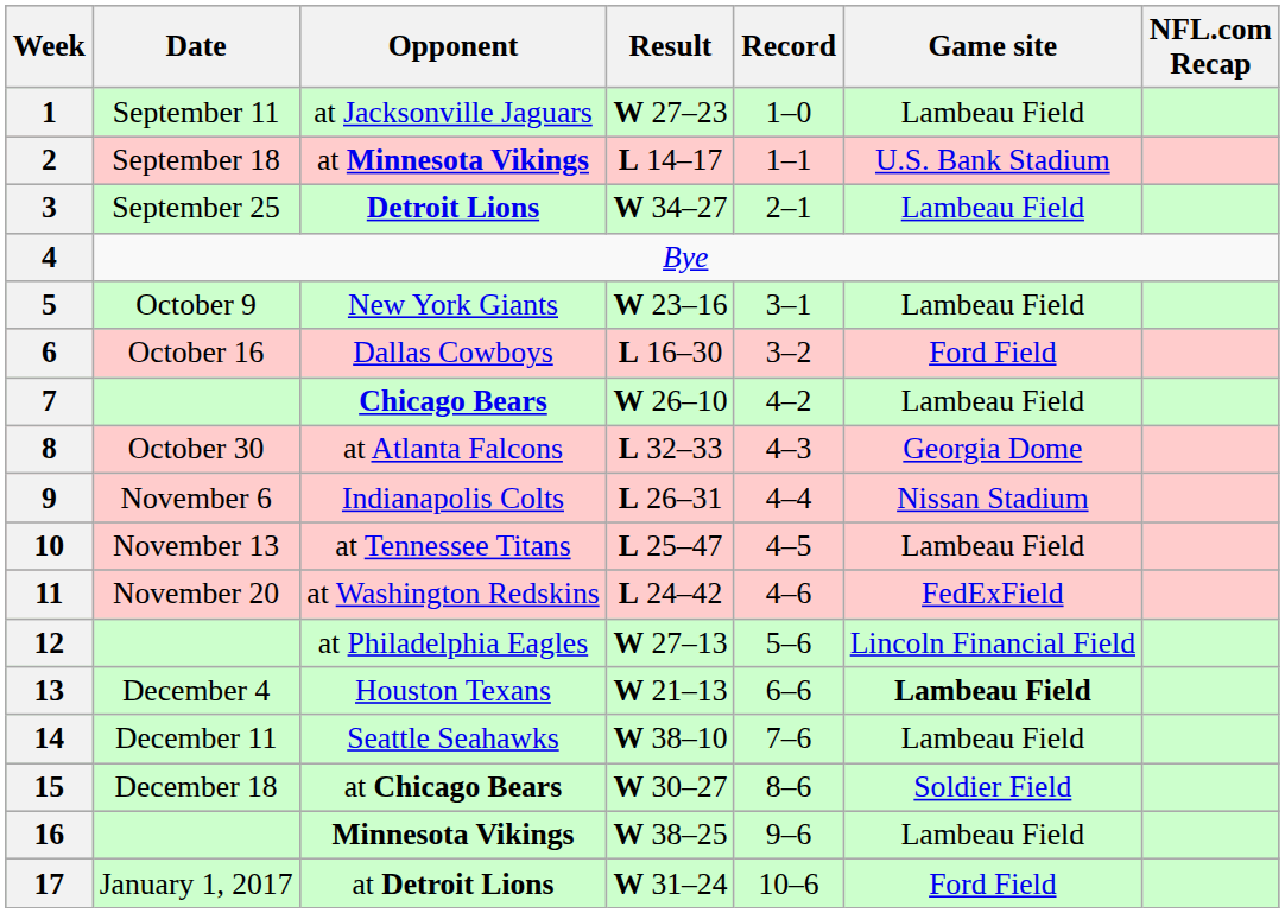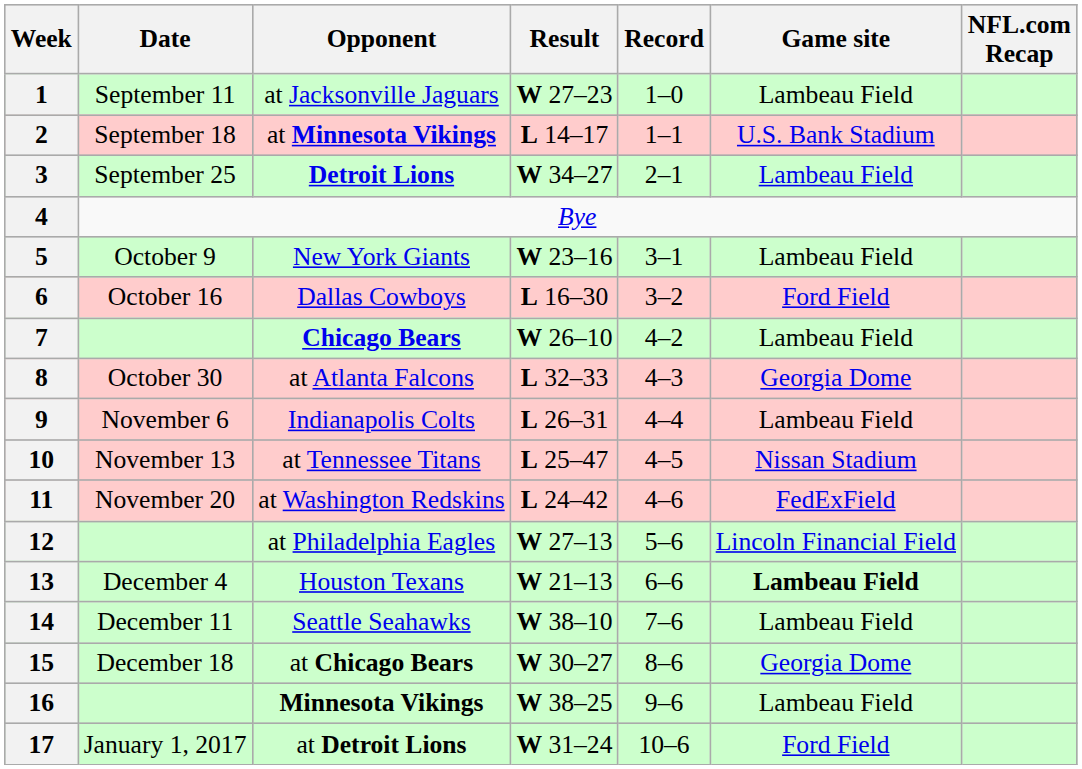 <table class="wikitable" style="text-align:center">
 <tr>
 <th>Week</th>
 <th>Date</th>
 <th>Opponent</th>
 <th>Result</th>
 <th>Record</th>
 <th>Game site</th>
 <th>NFL.com<br>Recap</th>
 </tr>
 <tr style="background:#cfc">
 <th>1</th>
 <td>September 11</td>
 <td>at <a href='#'>Jacksonville Jaguars</a></td>
 <td><strong>W</strong> 27–23</td>
 <td>1–0</td>
 <td>Lambeau Field</td>
 <td></td>
 </tr>
 <tr style="background:#fcc">
 <th>2</th>
 <td>September 18</td>
 <td>at <strong><a href='#'>Minnesota Vikings</a></strong></td>
 <td><strong>L</strong> 14–17</td>
 <td>1–1</td>
 <td><a href='#'>U.S. Bank Stadium</a></td>
 <td></td>
 </tr>
 <tr style="background:#cfc">
 <th>3</th>
 <td>September 25</td>
 <td><strong><a href='#'>Detroit Lions</a></strong></td>
 <td><strong>W</strong> 34–27</td>
 <td>2–1</td>
 <td><a href='#'>Lambeau Field</a></td>
 <td></td>
 </tr>
 <tr>
 <th>4</th>
 <td colspan=6><em><a href='#'>Bye</a></em></td>
 </tr>
 <tr style="background:#cfc">
 <th>5</th>
 <td>October 9</td>
 <td><a href='#'>New York Giants</a></td>
 <td><strong>W</strong> 23–16</td>
 <td>3–1</td>
 <td>Lambeau Field</td>
 <td></td>
 </tr>
 <tr style="background:#fcc">
 <th>6</th>
 <td>October 16</td>
 <td><a href='#'>Dallas Cowboys</a></td>
 <td><strong>L</strong> 16–30</td>
 <td>3–2</td>
 <td><a href='#'>Ford Field</a></td>
 <td></td>
 </tr>
 <tr style="background:#cfc">
 <th>7</th>
 <td></td>
 <td><strong><a href='#'>Chicago Bears</a></strong></td>
 <td><strong>W</strong> 26–10</td>
 <td>4–2</td>
 <td>Lambeau Field</td>
 <td></td>
 </tr>
 <tr style="background:#fcc">
 <th>8</th>
 <td>October 30</td>
 <td>at <a href='#'>Atlanta Falcons</a></td>
 <td><strong>L</strong> 32–33</td>
 <td>4–3</td>
 <td><a href='#'>Georgia Dome</a></td>
 <td></td>
 </tr>
 <tr style="background:#fcc">
 <th>9</th>
 <td>November 6</td>
 <td><a href='#'>Indianapolis Colts</a></td>
 <td><strong>L</strong> 26–31</td>
 <td>4–4</td>
-<td><a href='#'>Nissan Stadium</a></td>
+<td>Lambeau Field</td>
 <td></td>
 </tr>
 <tr style="background:#fcc">
 <th>10</th>
 <td>November 13</td>
 <td>at <a href='#'>Tennessee Titans</a></td>
 <td><strong>L</strong> 25–47</td>
 <td>4–5</td>
-<td>Lambeau Field</td>
+<td><a href='#'>Nissan Stadium</a></td>
 <td></td>
 </tr>
 <tr style="background:#fcc">
 <th>11</th>
 <td>November 20</td>
 <td>at <a href='#'>Washington Redskins</a></td>
 <td><strong>L</strong> 24–42</td>
 <td>4–6</td>
 <td><a href='#'>FedExField</a></td>
 <td></td>
 </tr>
 <tr style="background:#cfc">
 <th>12</th>
 <td></td>
 <td>at <a href='#'>Philadelphia Eagles</a></td>
 <td><strong>W</strong> 27–13</td>
 <td>5–6</td>
 <td><a href='#'>Lincoln Financial Field</a></td>
 <td></td>
 </tr>
 <tr style="background:#cfc">
 <th>13</th>
 <td>December 4</td>
 <td><a href='#'>Houston Texans</a></td>
 <td><strong>W</strong> 21–13</td>
 <td>6–6</td>
 <td><strong>Lambeau Field</strong></td>
 <td></td>
 </tr>
 <tr style="background:#cfc">
 <th>14</th>
 <td>December 11</td>
 <td><a href='#'>Seattle Seahawks</a></td>
 <td><strong>W</strong> 38–10</td>
 <td>7–6</td>
 <td>Lambeau Field</td>
 <td></td>
 </tr>
 <tr style="background:#cfc">
 <th>15</th>
 <td>December 18</td>
 <td>at <strong>Chicago Bears</strong></td>
 <td><strong>W</strong> 30–27</td>
 <td>8–6</td>
-<td><a href='#'>Soldier Field</a></td>
+<td><a href='#'>Georgia Dome</a></td>
 <td></td>
 </tr>
 <tr style="background:#cfc">
 <th>16</th>
 <td></td>
 <td><strong>Minnesota Vikings</strong></td>
 <td><strong>W</strong> 38–25</td>
 <td>9–6</td>
 <td>Lambeau Field</td>
 <td></td>
 </tr>
 <tr style="background:#cfc">
 <th>17</th>
 <td>January 1, 2017</td>
 <td>at <strong>Detroit Lions</strong></td>
 <td><strong>W</strong> 31–24</td>
 <td>10–6</td>
 <td><a href='#'>Ford Field</a></td>
 <td></td>
 </tr>
 </table>
